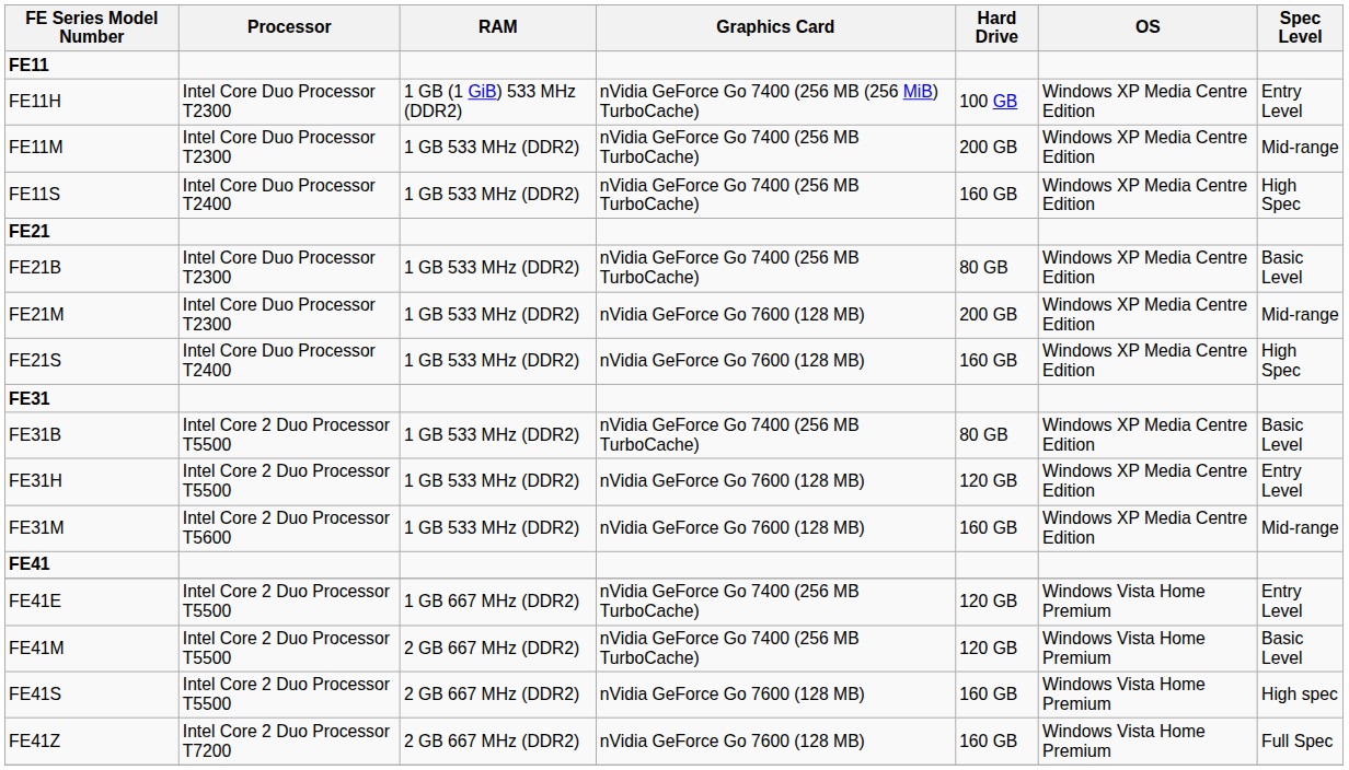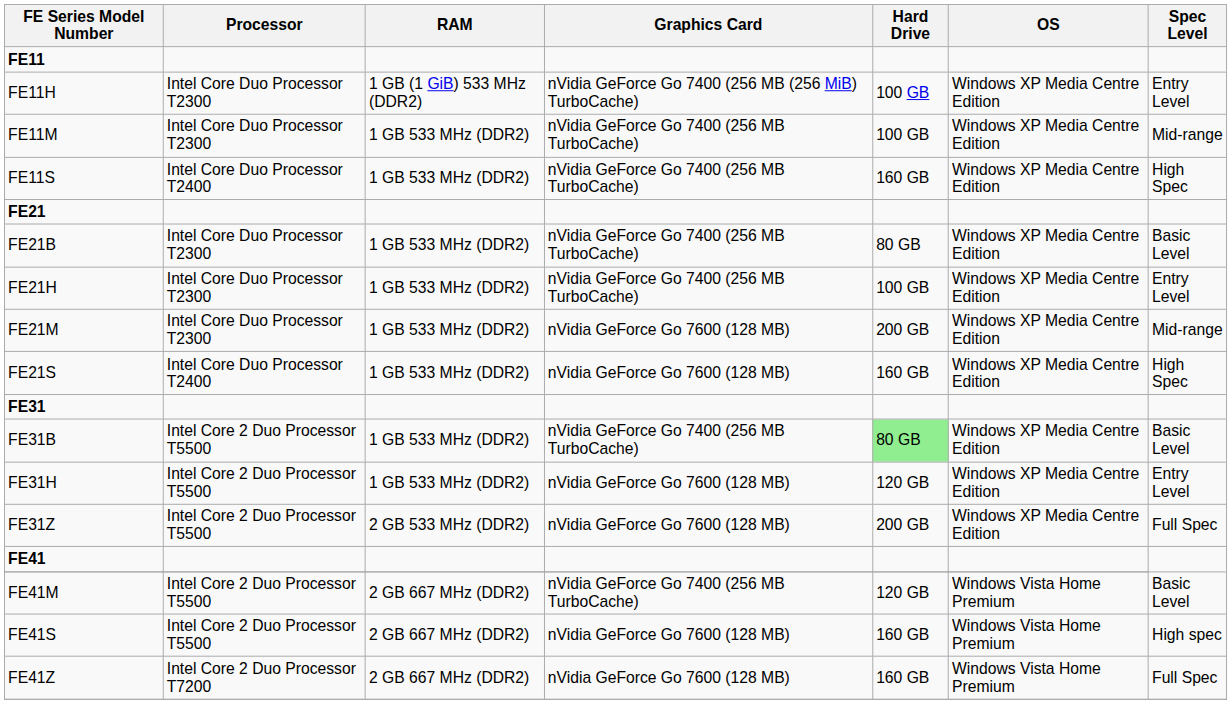 <table class="wikitable">
 <tr>
 <th>FE Series Model Number</th>
 <th>Processor</th>
 <th>RAM</th>
 <th>Graphics Card</th>
 <th>Hard Drive</th>
 <th>OS</th>
 <th>Spec Level</th>
 </tr>
 <tr>
 <td><strong>FE11</strong></td>
 <td></td>
 <td></td>
 <td></td>
 <td></td>
 <td></td>
 </tr>
 <tr>
 <td>FE11H</td>
 <td>Intel Core Duo Processor T2300</td>
 <td>1 GB (1 <a href='#'>GiB</a>) 533 MHz (DDR2)</td>
 <td>nVidia GeForce Go 7400 (256 MB (256 <a href='#'>MiB</a>) TurboCache)</td>
 <td>100 <a href='#'>GB</a></td>
 <td>Windows XP Media Centre Edition</td>
 <td>Entry Level</td>
 </tr>
 <tr>
 <td>FE11M</td>
 <td>Intel Core Duo Processor T2300</td>
 <td>1 GB 533 MHz (DDR2)</td>
 <td>nVidia GeForce Go 7400 (256 MB TurboCache)</td>
-<td>200 GB</td>
+<td>100 GB</td>
 <td>Windows XP Media Centre Edition</td>
 <td>Mid-range</td>
 </tr>
 <tr>
 <td>FE11S</td>
 <td>Intel Core Duo Processor T2400</td>
 <td>1 GB 533 MHz (DDR2)</td>
 <td>nVidia GeForce Go 7400 (256 MB TurboCache)</td>
 <td>160 GB</td>
 <td>Windows XP Media Centre Edition</td>
 <td>High Spec</td>
 </tr>
 <tr>
 <td><strong>FE21</strong></td>
 <td></td>
 <td></td>
 <td></td>
 <td></td>
 <td></td>
 <td></td>
 </tr>
 <tr>
 <td>FE21B</td>
 <td>Intel Core Duo Processor T2300</td>
 <td>1 GB 533 MHz (DDR2)</td>
 <td>nVidia GeForce Go 7400 (256 MB TurboCache)</td>
 <td>80 GB</td>
 <td>Windows XP Media Centre Edition</td>
 <td>Basic Level</td>
+</tr>
+<tr>
+<td>FE21H</td>
+<td>Intel Core Duo Processor T2300</td>
+<td>1 GB 533 MHz (DDR2)</td>
+<td>nVidia GeForce Go 7400 (256 MB TurboCache)</td>
+<td>100 GB</td>
+<td>Windows XP Media Centre Edition</td>
+<td>Entry Level</td>
 </tr>
 <tr>
 <td>FE21M</td>
 <td>Intel Core Duo Processor T2300</td>
 <td>1 GB 533 MHz (DDR2)</td>
 <td>nVidia GeForce Go 7600 (128 MB)</td>
 <td>200 GB</td>
 <td>Windows XP Media Centre Edition</td>
 <td>Mid-range</td>
 </tr>
 <tr>
 <td>FE21S</td>
 <td>Intel Core Duo Processor T2400</td>
 <td>1 GB 533 MHz (DDR2)</td>
 <td>nVidia GeForce Go 7600 (128 MB)</td>
 <td>160 GB</td>
 <td>Windows XP Media Centre Edition</td>
 <td>High Spec</td>
 </tr>
 <tr>
 <td><strong>FE31</strong></td>
 <td></td>
 <td></td>
 <td></td>
 <td></td>
 <td></td>
 </tr>
 <tr>
 <td>FE31B</td>
 <td>Intel Core 2 Duo Processor T5500</td>
 <td>1 GB 533 MHz (DDR2)</td>
 <td>nVidia GeForce Go 7400 (256  MB TurboCache)</td>
-<td>80 GB</td>
+<td style="background: lightgreen;">80 GB</td>
 <td>Windows XP Media Centre Edition</td>
 <td>Basic Level</td>
 </tr>
 <tr>
 <td>FE31H</td>
 <td>Intel Core 2 Duo Processor T5500</td>
 <td>1 GB 533 MHz (DDR2)</td>
 <td>nVidia GeForce Go 7600 (128 MB)</td>
 <td>120 GB</td>
 <td>Windows XP Media Centre Edition</td>
 <td>Entry Level</td>
 </tr>
 <tr>
-<td>FE31M</td>
-<td>Intel Core 2 Duo Processor T5600</td>
-<td>1 GB 533 MHz (DDR2)</td>
+<td>FE31Z</td>
+<td>Intel Core 2 Duo Processor T5500</td>
+<td>2 GB 533 MHz (DDR2)</td>
 <td>nVidia GeForce Go 7600 (128 MB)</td>
-<td>160 GB</td>
+<td>200 GB</td>
 <td>Windows XP Media Centre Edition</td>
-<td>Mid-range</td>
+<td>Full Spec</td>
 </tr>
 <tr>
 <td><strong>FE41</strong></td>
 <td></td>
 <td></td>
 <td></td>
 <td></td>
 <td></td>
 </tr>
 <tr>
-</tr>
-<tr>
-<td>FE41E</td>
-<td>Intel Core 2 Duo Processor T5500</td>
-<td>1 GB 667 MHz (DDR2)</td>
-<td>nVidia GeForce Go 7400 (256 MB TurboCache)</td>
-<td>120 GB</td>
-<td>Windows Vista Home Premium</td>
-<td>Entry Level</td>
 </tr>
 <tr>
 <td>FE41M</td>
 <td>Intel Core 2 Duo Processor T5500</td>
 <td>2 GB 667 MHz (DDR2)</td>
 <td>nVidia GeForce Go 7400 (256 MB TurboCache)</td>
 <td>120 GB</td>
 <td>Windows Vista Home Premium</td>
 <td>Basic Level</td>
 </tr>
 <tr>
 <td>FE41S</td>
 <td>Intel Core 2 Duo Processor T5500</td>
 <td>2 GB 667 MHz (DDR2)</td>
 <td>nVidia GeForce Go 7600 (128 MB)</td>
 <td>160 GB</td>
 <td>Windows Vista Home Premium</td>
 <td>High spec</td>
 </tr>
 <tr>
 <td>FE41Z</td>
 <td>Intel Core 2 Duo Processor T7200</td>
 <td>2 GB 667 MHz (DDR2)</td>
 <td>nVidia GeForce Go 7600 (128 MB)</td>
 <td>160 GB</td>
 <td>Windows Vista Home Premium</td>
 <td>Full Spec</td>
 </tr>
 <tr>
 </tr>
 </table>
